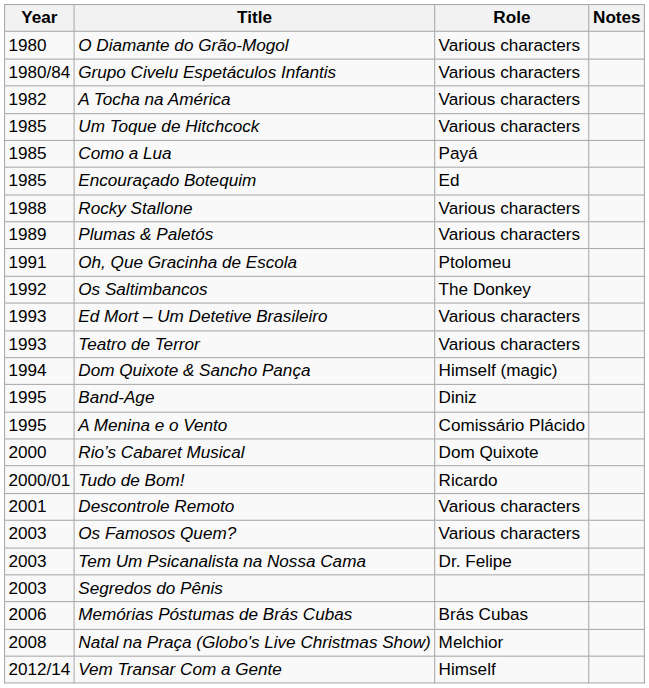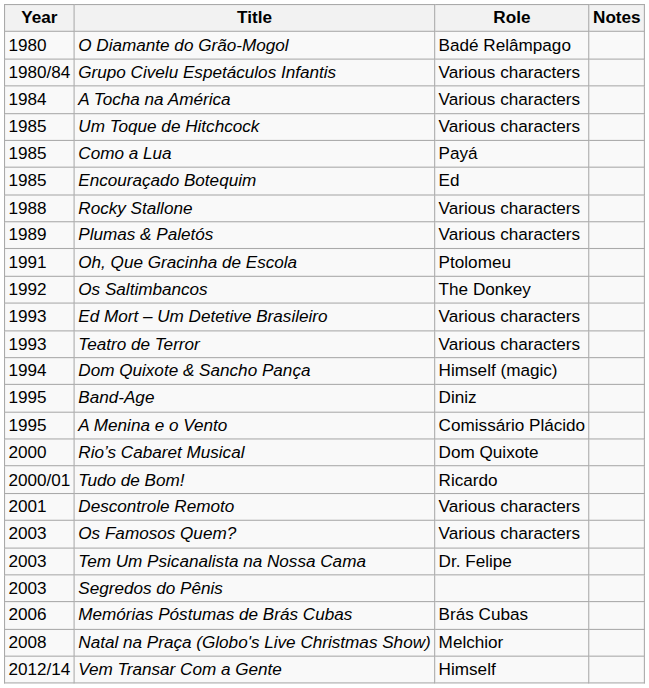 <table class="wikitable">
 <tr>
 <th>Year</th>
 <th>Title</th>
 <th>Role</th>
 <th>Notes</th>
 </tr>
 <tr>
 <td>1980</td>
 <td><em>O Diamante do Grão-Mogol</em></td>
-<td>Various characters</td>
+<td>Badé Relâmpago</td>
 <td></td>
 </tr>
 <tr>
 <td>1980/84</td>
 <td><em>Grupo Civelu Espetáculos Infantis</em></td>
 <td>Various characters</td>
 <td></td>
 </tr>
 <tr>
-<td>1982</td>
+<td>1984</td>
 <td><em>A Tocha na América</em></td>
 <td>Various characters</td>
 <td></td>
 </tr>
 <tr>
 <td>1985</td>
 <td><em>Um Toque de Hitchcock</em></td>
 <td>Various characters</td>
 <td></td>
 </tr>
 <tr>
 <td>1985</td>
 <td><em>Como a Lua</em></td>
 <td>Payá</td>
 <td></td>
 </tr>
 <tr>
 <td>1985</td>
 <td><em>Encouraçado Botequim</em></td>
 <td>Ed</td>
 <td></td>
 </tr>
 <tr>
 <td>1988</td>
 <td><em>Rocky Stallone</em></td>
 <td>Various characters</td>
 <td></td>
 </tr>
 <tr>
 <td>1989</td>
 <td><em>Plumas & Paletós</em></td>
 <td>Various characters</td>
 <td></td>
 </tr>
 <tr>
 <td>1991</td>
 <td><em>Oh, Que Gracinha de Escola</em></td>
 <td>Ptolomeu</td>
 <td></td>
 </tr>
 <tr>
 <td>1992</td>
 <td><em>Os Saltimbancos</em></td>
 <td>The Donkey</td>
 <td></td>
 </tr>
 <tr>
 <td>1993</td>
 <td><em>Ed Mort – Um Detetive Brasileiro</em></td>
 <td>Various characters</td>
 <td></td>
 </tr>
 <tr>
 <td>1993</td>
 <td><em>Teatro de Terror</em></td>
 <td>Various characters</td>
 <td></td>
 </tr>
 <tr>
 <td>1994</td>
 <td><em>Dom Quixote & Sancho Pança</em></td>
 <td>Himself (magic)</td>
 <td></td>
 </tr>
 <tr>
 <td>1995</td>
 <td><em>Band-Age</em></td>
 <td>Diniz</td>
 <td></td>
 </tr>
 <tr>
 <td>1995</td>
 <td><em>A Menina e o Vento</em></td>
 <td>Comissário Plácido</td>
 <td></td>
 </tr>
 <tr>
 <td>2000</td>
 <td><em>Rio’s Cabaret Musical</em></td>
 <td>Dom Quixote</td>
 <td></td>
 </tr>
 <tr>
 <td>2000/01</td>
 <td><em>Tudo de Bom!</em></td>
 <td>Ricardo</td>
 <td></td>
 </tr>
 <tr>
 <td>2001</td>
 <td><em>Descontrole Remoto</em></td>
 <td>Various characters</td>
 <td></td>
 </tr>
 <tr>
 <td>2003</td>
 <td><em>Os Famosos Quem?</em></td>
 <td>Various characters</td>
 <td></td>
 </tr>
 <tr>
 <td>2003</td>
 <td><em>Tem Um Psicanalista na Nossa Cama</em></td>
 <td>Dr. Felipe</td>
 <td></td>
 </tr>
 <tr>
 <td>2003</td>
 <td><em>Segredos do Pênis</em></td>
 <td></td>
 <td></td>
 </tr>
 <tr>
 <td>2006</td>
 <td><em>Memórias Póstumas de Brás Cubas</em></td>
 <td>Brás Cubas</td>
 <td></td>
 </tr>
 <tr>
 <td>2008</td>
 <td><em>Natal na Praça (Globo's Live Christmas Show)</em></td>
 <td>Melchior</td>
 <td></td>
 </tr>
 <tr>
 <td>2012/14</td>
 <td><em>Vem Transar Com a Gente</em></td>
 <td>Himself</td>
 <td></td>
 </tr>
 </table>
